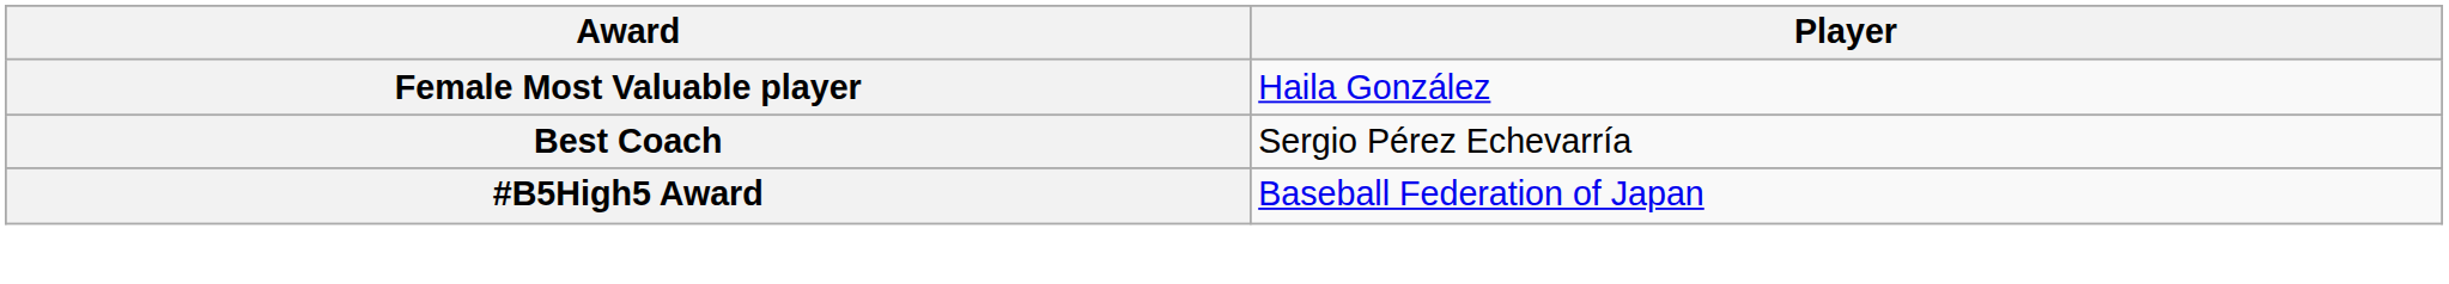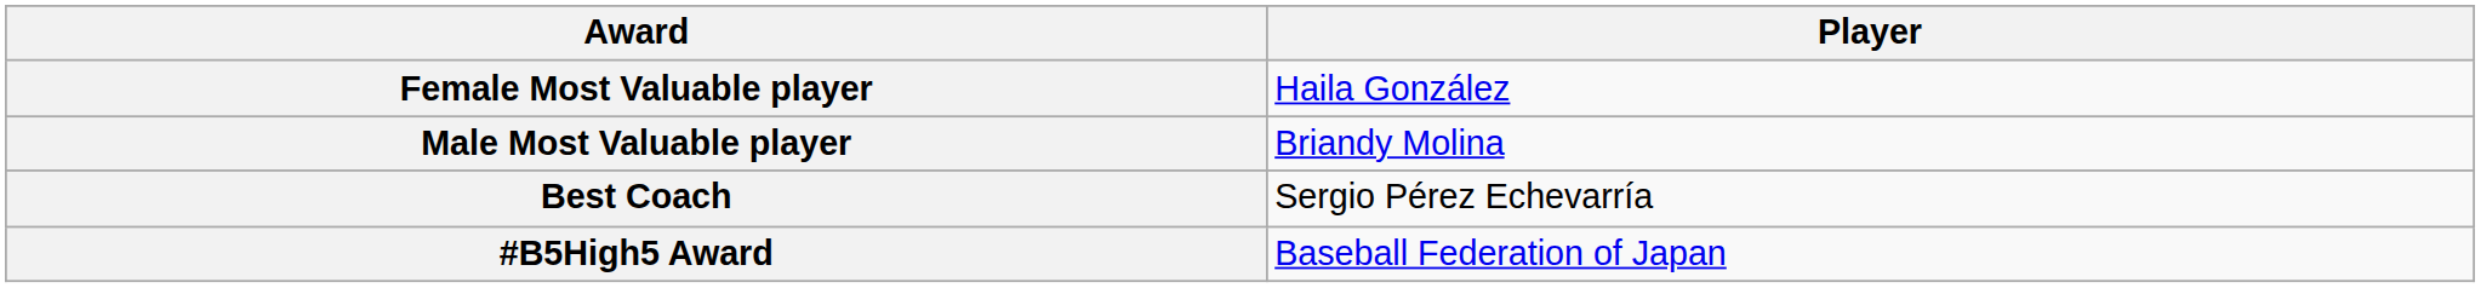 <table class="wikitable" style="border-collapse:collapse; width:90%">
 <tr>
 <th>Award</th>
 <th>Player</th>
 </tr>
 <tr>
 <th>Female Most Valuable player</th>
 <td> <a href='#'>Haila González</a></td>
 </tr>
 <tr>
+<th>Male Most Valuable player</th>
+<td> <a href='#'>Briandy Molina</a></td>
+</tr>
+<tr>
 <th>Best Coach</th>
 <td> Sergio Pérez Echevarría</td>
 </tr>
 <tr>
 <th>#B5High5 Award</th>
 <td> <a href='#'>Baseball Federation of Japan</a></td>
 </tr>
 </table>
